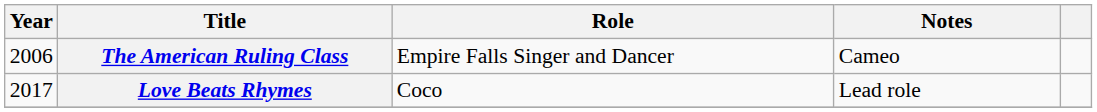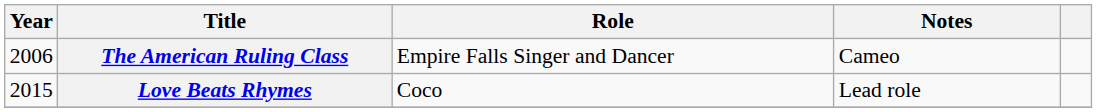 <table class="wikitable plainrowheaders sortable">
 <tr>
 <th scope="col" style="width: 1em;">Year</th>
 <th scope="col" style="width: 15em;">Title</th>
 <th scope="col" style="width: 20em;">Role</th>
 <th scope="col" style="width: 10em;" class="unsortable">Notes</th>
 <th scope="col" style="width: 1em;" class="unsortable"></th>
 </tr>
 <tr>
 <td>2006</td>
 <th scope="row"><em><a href='#'>The American Ruling Class</a></em></th>
 <td>Empire Falls Singer and Dancer</td>
 <td>Cameo</td>
 <td></td>
 </tr>
 <tr>
-<td>2017</td>
+<td>2015</td>
 <th scope="row"><em><a href='#'>Love Beats Rhymes</a></em></th>
 <td>Coco</td>
 <td>Lead role</td>
 <td></td>
 </tr>
 <tr>
 </tr>
 </table>
